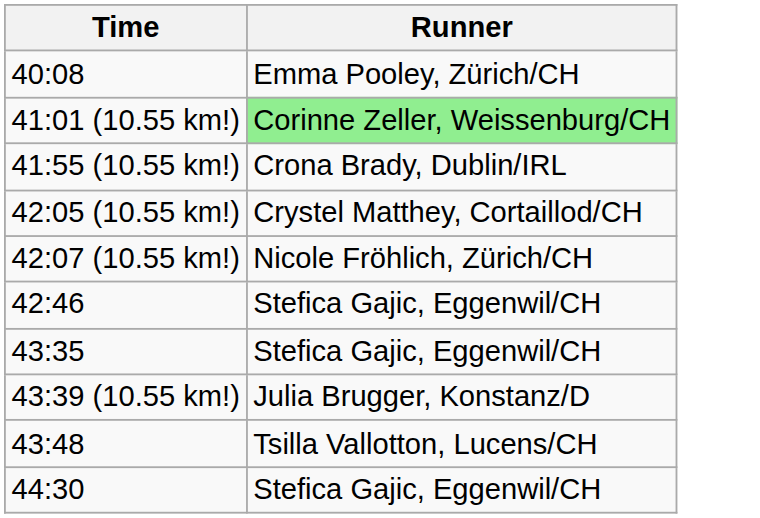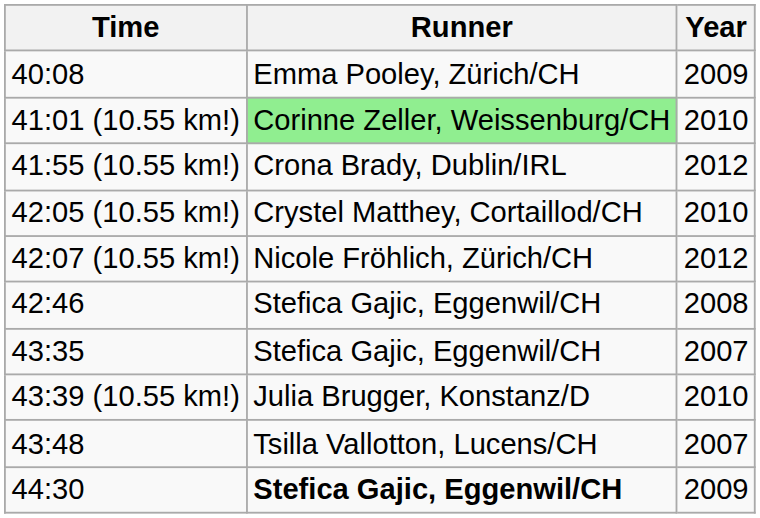 <table class=wikitable>
 <tr>
 <th>Time</th>
 <th>Runner</th>
+<th>Year</th>
 </tr>
 <tr>
 <td>40:08</td>
 <td>Emma Pooley, Zürich/CH</td>
+<td>2009</td>
 </tr>
 <tr>
 <td>41:01 (10.55 km!)</td>
 <td style="background: lightgreen;">Corinne Zeller, Weissenburg/CH</td>
+<td>2010</td>
 </tr>
 <tr>
 <td>41:55 (10.55 km!)</td>
 <td>Crona Brady, Dublin/IRL</td>
+<td>2012</td>
 </tr>
 <tr>
 <td>42:05 (10.55 km!)</td>
 <td>Crystel Matthey, Cortaillod/CH</td>
+<td>2010</td>
 </tr>
 <tr>
 <td>42:07 (10.55 km!)</td>
 <td>Nicole Fröhlich, Zürich/CH</td>
+<td>2012</td>
 </tr>
 <tr>
 <td>42:46</td>
 <td>Stefica Gajic, Eggenwil/CH</td>
+<td>2008</td>
 </tr>
 <tr>
 <td>43:35</td>
 <td>Stefica Gajic, Eggenwil/CH</td>
+<td>2007</td>
 </tr>
 <tr>
 <td>43:39 (10.55 km!)</td>
 <td>Julia Brugger, Konstanz/D</td>
+<td>2010</td>
 </tr>
 <tr>
 <td>43:48</td>
 <td>Tsilla Vallotton, Lucens/CH</td>
+<td>2007</td>
 </tr>
 <tr>
 <td>44:30</td>
-<td>Stefica Gajic, Eggenwil/CH</td>
+<td><strong>Stefica Gajic, Eggenwil/CH</strong></td>
+<td>2009</td>
 </tr>
 </table>
